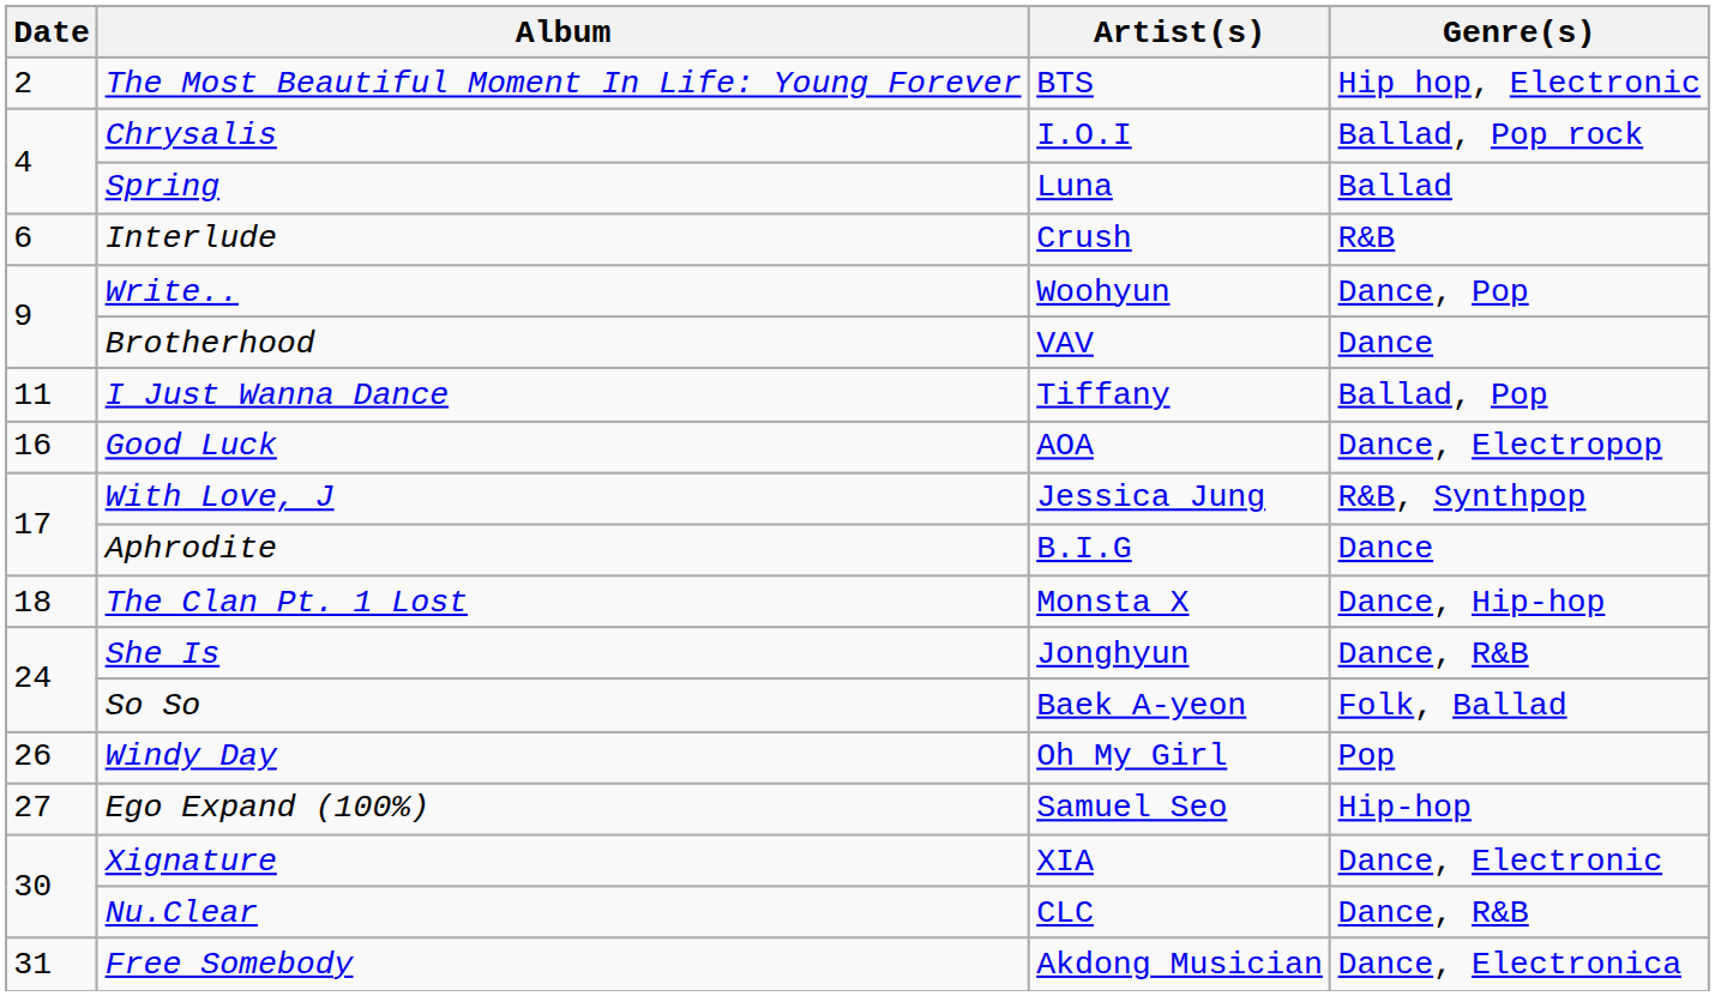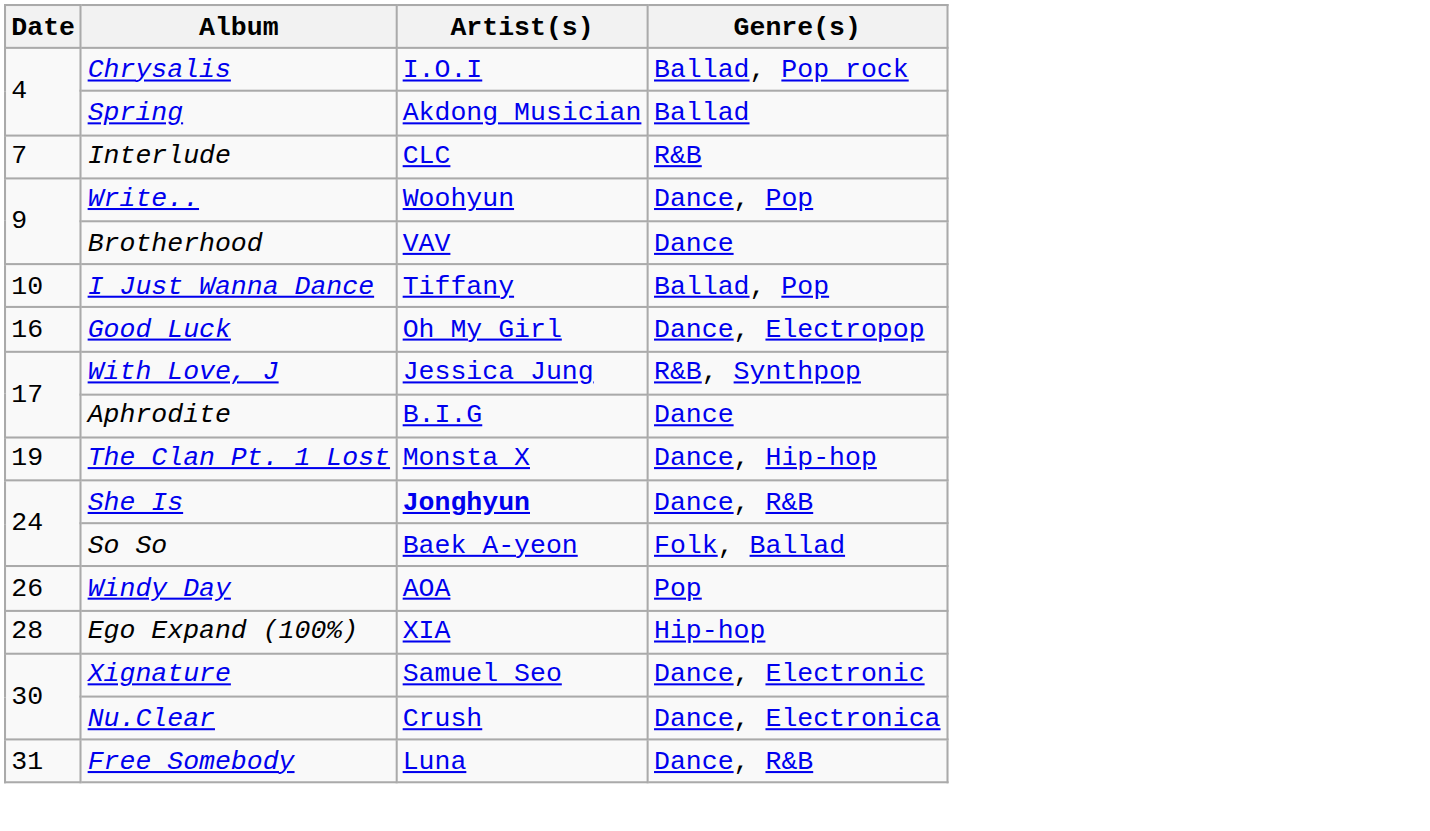 <table class="wikitable">
 <tr>
 <th>Date</th>
 <th>Album</th>
 <th>Artist(s)</th>
 <th>Genre(s)</th>
-</tr>
-<tr>
-<td>2</td>
-<td><em><a href='#'>The Most Beautiful Moment In Life: Young Forever</a></em></td>
-<td><a href='#'>BTS</a></td>
-<td><a href='#'>Hip hop</a>, <a href='#'>Electronic</a></td>
 </tr>
 <tr>
 <td rowspan="2">4</td>
 <td><em><a href='#'>Chrysalis</a></em></td>
 <td><a href='#'>I.O.I</a></td>
 <td><a href='#'>Ballad</a>, <a href='#'>Pop rock</a></td>
 </tr>
 <tr>
 <td><em><a href='#'>Spring</a></em></td>
-<td><a href='#'>Luna</a></td>
+<td><a href='#'>Akdong Musician</a></td>
 <td><a href='#'>Ballad</a></td>
 </tr>
 <tr>
-<td>6</td>
+<td>7</td>
 <td><em>Interlude</em></td>
-<td><a href='#'>Crush</a></td>
+<td><a href='#'>CLC</a></td>
 <td><a href='#'>R&B</a></td>
 </tr>
 <tr>
 <td rowspan="2">9</td>
 <td><em><a href='#'>Write..</a></em></td>
 <td><a href='#'>Woohyun</a></td>
 <td><a href='#'>Dance</a>, <a href='#'>Pop</a></td>
 </tr>
 <tr>
 <td><em>Brotherhood</em></td>
 <td><a href='#'>VAV</a></td>
 <td><a href='#'>Dance</a></td>
 </tr>
 <tr>
-<td>11</td>
+<td>10</td>
 <td><em><a href='#'>I Just Wanna Dance</a></em></td>
 <td><a href='#'>Tiffany</a></td>
 <td><a href='#'>Ballad</a>, <a href='#'>Pop</a></td>
 </tr>
 <tr>
 <td>16</td>
 <td><em><a href='#'>Good Luck</a></em></td>
-<td><a href='#'>AOA</a></td>
+<td><a href='#'>Oh My Girl</a></td>
 <td><a href='#'>Dance</a>, <a href='#'>Electropop</a></td>
 </tr>
 <tr>
 <td rowspan="2">17</td>
 <td><em><a href='#'>With Love, J</a></em></td>
 <td><a href='#'>Jessica Jung</a></td>
 <td><a href='#'>R&B</a>, <a href='#'>Synthpop</a></td>
 </tr>
 <tr>
 <td><em>Aphrodite</em></td>
 <td><a href='#'>B.I.G</a></td>
 <td><a href='#'>Dance</a></td>
 </tr>
 <tr>
-<td>18</td>
+<td>19</td>
 <td><em><a href='#'>The Clan Pt. 1 Lost</a></em></td>
 <td><a href='#'>Monsta X</a></td>
 <td><a href='#'>Dance</a>, <a href='#'>Hip-hop</a></td>
 </tr>
 <tr>
 <td rowspan="2">24</td>
 <td><em><a href='#'>She Is</a></em></td>
-<td><a href='#'>Jonghyun</a></td>
+<td><strong><a href='#'>Jonghyun</a></strong></td>
 <td><a href='#'>Dance</a>, <a href='#'>R&B</a></td>
 </tr>
 <tr>
 <td><em>So So</em></td>
 <td><a href='#'>Baek A-yeon</a></td>
 <td><a href='#'>Folk</a>, <a href='#'>Ballad</a></td>
 </tr>
 <tr>
 <td>26</td>
 <td><em><a href='#'>Windy Day</a></em></td>
-<td><a href='#'>Oh My Girl</a></td>
+<td><a href='#'>AOA</a></td>
 <td><a href='#'>Pop</a></td>
 </tr>
 <tr>
-<td>27</td>
+<td>28</td>
 <td><em>Ego Expand (100%)</em></td>
-<td><a href='#'>Samuel Seo</a></td>
+<td><a href='#'>XIA</a></td>
 <td><a href='#'>Hip-hop</a></td>
 </tr>
 <tr>
 <td rowspan="2">30</td>
 <td><em><a href='#'>Xignature</a></em></td>
-<td><a href='#'>XIA</a></td>
+<td><a href='#'>Samuel Seo</a></td>
 <td><a href='#'>Dance</a>, <a href='#'>Electronic</a></td>
 </tr>
 <tr>
 <td><em><a href='#'>Nu.Clear</a></em></td>
-<td><a href='#'>CLC</a></td>
-<td><a href='#'>Dance</a>, <a href='#'>R&B</a></td>
+<td><a href='#'>Crush</a></td>
+<td><a href='#'>Dance</a>, <a href='#'>Electronica</a></td>
 </tr>
 <tr>
 <td>31</td>
 <td><em><a href='#'>Free Somebody</a></em></td>
-<td><a href='#'>Akdong Musician</a></td>
-<td><a href='#'>Dance</a>, <a href='#'>Electronica</a></td>
+<td><a href='#'>Luna</a></td>
+<td><a href='#'>Dance</a>, <a href='#'>R&B</a></td>
 </tr>
 </table>
